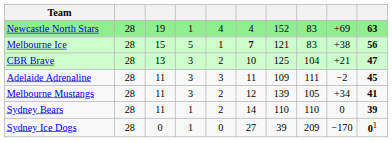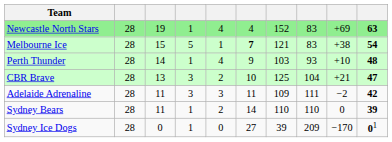 <table class="wikitable" style="text-align:center;">
 <tr>
 <th width=165>Team</th>
 <th width=40></th>
 <th width=40></th>
 <th width=40></th>
 <th width=40></th>
 <th width=40></th>
 <th width=40></th>
 <th width=40></th>
 <th width=40></th>
 <th width=40></th>
 </tr>
 <tr bgcolor="#90EE90">
 <td style="text-align:left;"><a href='#'>Newcastle North Stars</a></td>
 <td>28</td>
 <td>19</td>
 <td>1</td>
 <td>4</td>
 <td>4</td>
 <td>152</td>
 <td>83</td>
 <td>+69</td>
 <td><strong>63</strong></td>
 </tr>
 <tr bgcolor="#ccffcc">
 <td style="text-align:left;"><a href='#'>Melbourne Ice</a></td>
 <td>28</td>
 <td>15</td>
 <td>5</td>
 <td>1</td>
 <td><strong>7</strong></td>
 <td>121</td>
 <td>83</td>
 <td>+38</td>
-<td><strong>56</strong></td>
+<td><strong>54</strong></td>
+</tr>
+<tr bgcolor="#ccffcc">
+<td style="text-align:left;"><a href='#'>Perth Thunder</a></td>
+<td>28</td>
+<td>14</td>
+<td>1</td>
+<td>4</td>
+<td>9</td>
+<td>103</td>
+<td>93</td>
+<td>+10</td>
+<td><strong>48</strong></td>
 </tr>
 <tr bgcolor="#ccffcc">
 <td style="text-align:left;"><a href='#'>CBR Brave</a></td>
 <td>28</td>
 <td>13</td>
 <td>3</td>
 <td>2</td>
 <td>10</td>
 <td>125</td>
 <td>104</td>
 <td>+21</td>
 <td><strong>47</strong></td>
 </tr>
 <tr>
 <td style="text-align:left;"><a href='#'>Adelaide Adrenaline</a></td>
 <td>28</td>
 <td>11</td>
 <td>3</td>
 <td>3</td>
 <td>11</td>
 <td>109</td>
 <td>111</td>
 <td>−2</td>
-<td><strong>45</strong></td>
-</tr>
-<tr>
-<td style="text-align:left;"><a href='#'>Melbourne Mustangs</a></td>
-<td>28</td>
-<td>11</td>
-<td>3</td>
-<td>2</td>
-<td>12</td>
-<td>139</td>
-<td>105</td>
-<td>+34</td>
-<td><strong>41</strong></td>
+<td><strong>42</strong></td>
 </tr>
 <tr>
 <td style="text-align:left;"><a href='#'>Sydney Bears</a></td>
 <td>28</td>
 <td>11</td>
 <td>1</td>
 <td>2</td>
 <td>14</td>
 <td>110</td>
 <td>110</td>
 <td>0</td>
 <td><strong>39</strong></td>
 </tr>
 <tr>
 <td style="text-align:left;"><a href='#'>Sydney Ice Dogs</a></td>
 <td>28</td>
 <td>0</td>
 <td>1</td>
 <td>0</td>
 <td>27</td>
 <td>39</td>
 <td>209</td>
 <td>−170</td>
 <td><strong>0</strong><sup>1</sup></td>
 </tr>
 </table>
